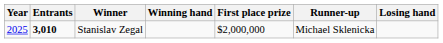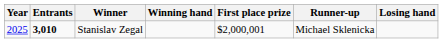 <table class="wikitable sortable">
 <tr>
 <th>Year</th>
 <th>Entrants</th>
 <th>Winner</th>
 <th>Winning hand</th>
 <th>First place prize</th>
 <th>Runner-up</th>
 <th>Losing hand</th>
 </tr>
 <tr>
 <td><a href='#'>2025</a></td>
 <td><strong>3,010</strong></td>
 <td> Stanislav Zegal</td>
 <td></td>
-<td>$2,000,000</td>
+<td>$2,000,001</td>
 <td> Michael Sklenicka</td>
 <td></td>
 </tr>
 </table>
